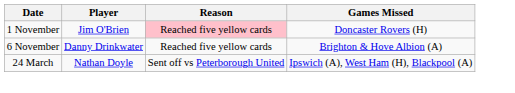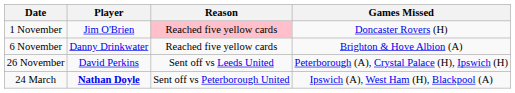 <table class="wikitable" style="text-align:center;">
 <tr>
 <th>Date</th>
 <th>Player</th>
 <th>Reason</th>
 <th>Games Missed</th>
 </tr>
 <tr>
 <td>1 November</td>
 <td><a href='#'>Jim O'Brien</a></td>
 <td style="background: pink;">Reached five yellow cards</td>
 <td><a href='#'>Doncaster Rovers</a> (H)</td>
 </tr>
 <tr>
 <td>6 November</td>
 <td><a href='#'>Danny Drinkwater</a></td>
 <td>Reached five yellow cards</td>
 <td><a href='#'>Brighton & Hove Albion</a> (A)</td>
 </tr>
 <tr>
+<td>26 November</td>
+<td><a href='#'>David Perkins</a></td>
+<td>Sent off vs <a href='#'>Leeds United</a></td>
+<td><a href='#'>Peterborough</a> (A), <a href='#'>Crystal Palace</a> (H), <a href='#'>Ipswich</a> (H)</td>
+</tr>
+<tr>
 <td>24 March</td>
-<td><a href='#'>Nathan Doyle</a></td>
+<td><strong><a href='#'>Nathan Doyle</a></strong></td>
 <td>Sent off vs <a href='#'>Peterborough United</a></td>
 <td><a href='#'>Ipswich</a> (A), <a href='#'>West Ham</a> (H), <a href='#'>Blackpool</a> (A)</td>
 </tr>
 </table>
